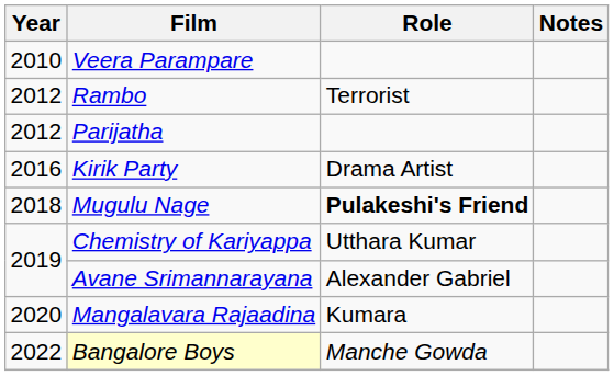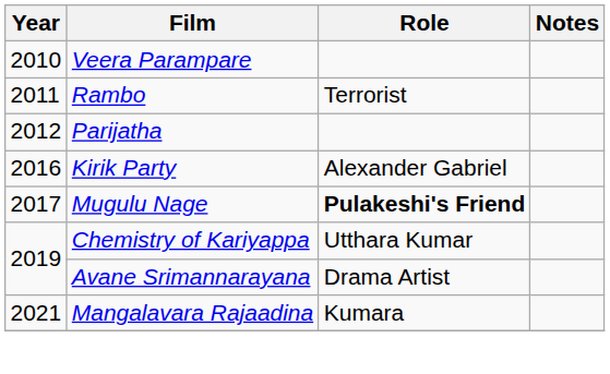 <table class="wikitable">
 <tr>
 <th>Year</th>
 <th>Film</th>
 <th>Role</th>
 <th>Notes</th>
 </tr>
 <tr>
 <td>2010</td>
 <td><em><a href='#'>Veera Parampare</a></em></td>
 <td></td>
 <td></td>
 </tr>
 <tr>
-<td rowspan=>2012</td>
+<td rowspan=>2011</td>
 <td><em><a href='#'>Rambo</a></em></td>
 <td>Terrorist</td>
 <td></td>
 </tr>
 <tr>
 <td rowspan=>2012</td>
 <td><em><a href='#'>Parijatha</a></em></td>
 <td></td>
 <td></td>
 </tr>
 <tr>
 <td rowspan=>2016</td>
 <td><em><a href='#'>Kirik Party</a></em></td>
-<td>Drama Artist</td>
+<td>Alexander Gabriel</td>
 <td></td>
 </tr>
 <tr>
-<td rowspan=>2018</td>
+<td rowspan=>2017</td>
 <td><em><a href='#'>Mugulu Nage</a></em></td>
 <td><strong>Pulakeshi's Friend</strong></td>
 <td></td>
 </tr>
 <tr>
 <td rowspan='2'>2019</td>
 <td><em><a href='#'>Chemistry of Kariyappa</a></em></td>
 <td>Utthara Kumar</td>
 <td></td>
 </tr>
 <tr>
 <td><em><a href='#'>Avane Srimannarayana</a></em></td>
-<td>Alexander Gabriel</td>
+<td>Drama Artist</td>
 <td></td>
 </tr>
 <tr>
-<td>2020</td>
+<td>2021</td>
 <td><em><a href='#'>Mangalavara Rajaadina</a></em></td>
 <td>Kumara</td>
 <td></td>
 </tr>
 <tr>
-<td>2022</td>
-<td style="background:#FFFFCC;"><em>Bangalore Boys</em></td>
-<td><em>Manche Gowda</em></td>
-<td></td>
-</tr>
-<tr>
 </tr>
 </table>
